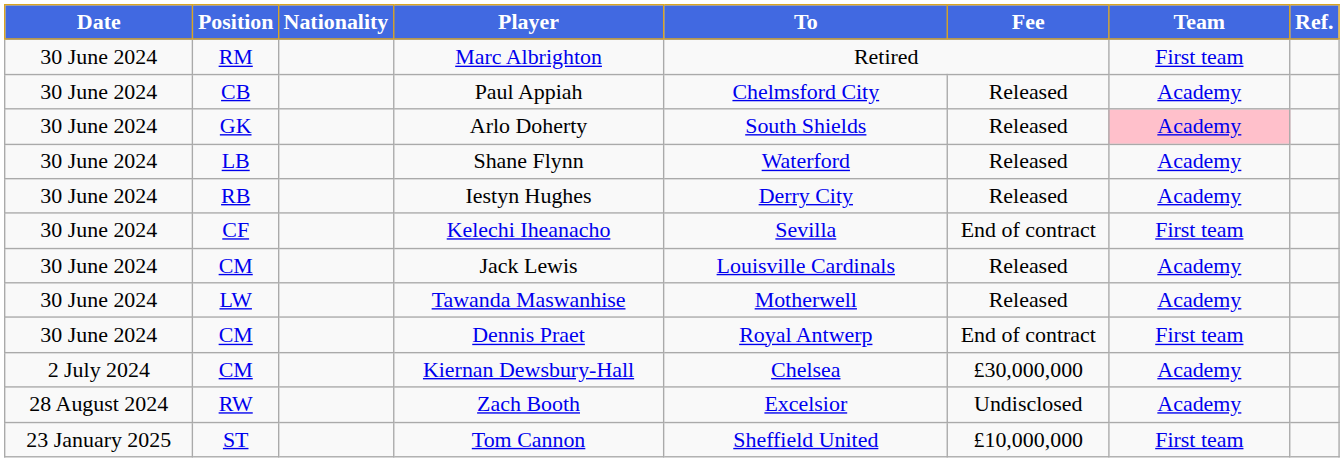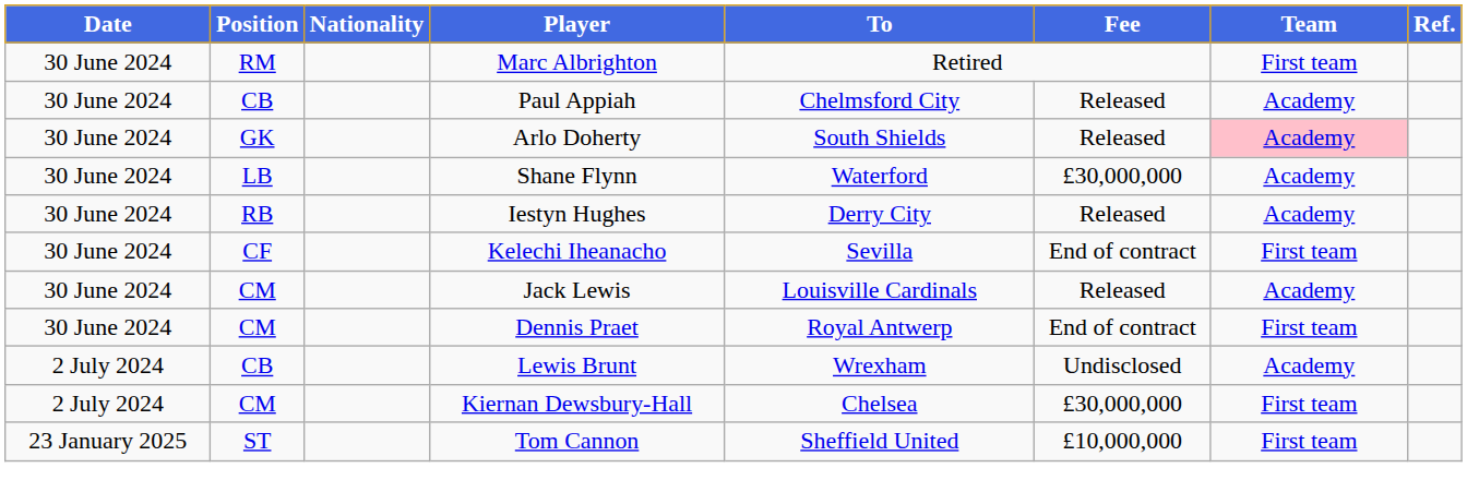 <table class="wikitable" style="text-align:center">
 <tr>
 <th style="background:royalblue;color:white;border:1px solid goldenrod;width:130px">Date</th>
 <th style="background:royalblue;color:white;border:1px solid goldenrod;width:50px">Position</th>
 <th style="background:royalblue;color:white;border:1px solid goldenrod;width:50px">Nationality</th>
 <th style="background:royalblue;color:white;border:1px solid goldenrod;width:190px">Player</th>
 <th style="background:royalblue;color:white;border:1px solid goldenrod;width:200px">To</th>
 <th style="background:royalblue;color:white;border:1px solid goldenrod;width:110px">Fee</th>
 <th style="background:royalblue;color:white;border:1px solid goldenrod;width:125px">Team</th>
 <th style="background:royalblue;color:white;border:1px solid goldenrod;width:25px">Ref.</th>
 </tr>
 <tr>
 <td>30 June 2024</td>
 <td><a href='#'>RM</a></td>
 <td></td>
 <td><a href='#'>Marc Albrighton</a></td>
 <td colspan=2>Retired</td>
 <td><a href='#'>First team</a></td>
 <td></td>
 </tr>
 <tr>
 <td>30 June 2024</td>
 <td><a href='#'>CB</a></td>
 <td></td>
 <td>Paul Appiah</td>
 <td> <a href='#'>Chelmsford City</a></td>
 <td>Released</td>
 <td><a href='#'>Academy</a></td>
 <td></td>
 </tr>
 <tr>
 <td>30 June 2024</td>
 <td><a href='#'>GK</a></td>
 <td></td>
 <td>Arlo Doherty</td>
 <td> <a href='#'>South Shields</a></td>
 <td>Released</td>
 <td style="background: pink;"><a href='#'>Academy</a></td>
 <td></td>
 </tr>
 <tr>
 <td>30 June 2024</td>
 <td><a href='#'>LB</a></td>
 <td></td>
 <td>Shane Flynn</td>
 <td> <a href='#'>Waterford</a></td>
-<td>Released</td>
+<td>£30,000,000</td>
 <td><a href='#'>Academy</a></td>
 <td></td>
 </tr>
 <tr>
 <td>30 June 2024</td>
 <td><a href='#'>RB</a></td>
 <td></td>
 <td>Iestyn Hughes</td>
 <td> <a href='#'>Derry City</a></td>
 <td>Released</td>
 <td><a href='#'>Academy</a></td>
 <td></td>
 </tr>
 <tr>
 <td>30 June 2024</td>
 <td><a href='#'>CF</a></td>
 <td></td>
 <td><a href='#'>Kelechi Iheanacho</a></td>
 <td> <a href='#'>Sevilla</a></td>
 <td>End of contract</td>
 <td><a href='#'>First team</a></td>
 <td></td>
 </tr>
 <tr>
 <td>30 June 2024</td>
 <td><a href='#'>CM</a></td>
 <td></td>
 <td>Jack Lewis</td>
 <td> <a href='#'>Louisville Cardinals</a></td>
 <td>Released</td>
 <td><a href='#'>Academy</a></td>
 <td></td>
 </tr>
 <tr>
 <td>30 June 2024</td>
-<td><a href='#'>LW</a></td>
-<td></td>
-<td><a href='#'>Tawanda Maswanhise</a></td>
-<td> <a href='#'>Motherwell</a></td>
-<td>Released</td>
-<td><a href='#'>Academy</a></td>
-<td></td>
-</tr>
-<tr>
-<td>30 June 2024</td>
 <td><a href='#'>CM</a></td>
 <td></td>
 <td><a href='#'>Dennis Praet</a></td>
 <td> <a href='#'>Royal Antwerp</a></td>
 <td>End of contract</td>
 <td><a href='#'>First team</a></td>
 <td></td>
 </tr>
 <tr>
 <td>2 July 2024</td>
+<td><a href='#'>CB</a></td>
+<td></td>
+<td><a href='#'>Lewis Brunt</a></td>
+<td> <a href='#'>Wrexham</a></td>
+<td>Undisclosed</td>
+<td><a href='#'>Academy</a></td>
+<td></td>
+</tr>
+<tr>
+<td>2 July 2024</td>
 <td><a href='#'>CM</a></td>
 <td></td>
 <td><a href='#'>Kiernan Dewsbury-Hall</a></td>
 <td> <a href='#'>Chelsea</a></td>
 <td>£30,000,000</td>
-<td><a href='#'>Academy</a></td>
-<td></td>
-</tr>
-<tr>
-<td>28 August 2024</td>
-<td><a href='#'>RW</a></td>
-<td></td>
-<td><a href='#'>Zach Booth</a></td>
-<td> <a href='#'> Excelsior</a></td>
-<td>Undisclosed</td>
-<td><a href='#'>Academy</a></td>
+<td><a href='#'>First team</a></td>
 <td></td>
 </tr>
 <tr>
 <td>23 January 2025</td>
 <td><a href='#'>ST</a></td>
 <td></td>
 <td><a href='#'>Tom Cannon</a></td>
 <td> <a href='#'>Sheffield United</a></td>
 <td>£10,000,000</td>
 <td><a href='#'>First team</a></td>
 <td></td>
 </tr>
 </table>
